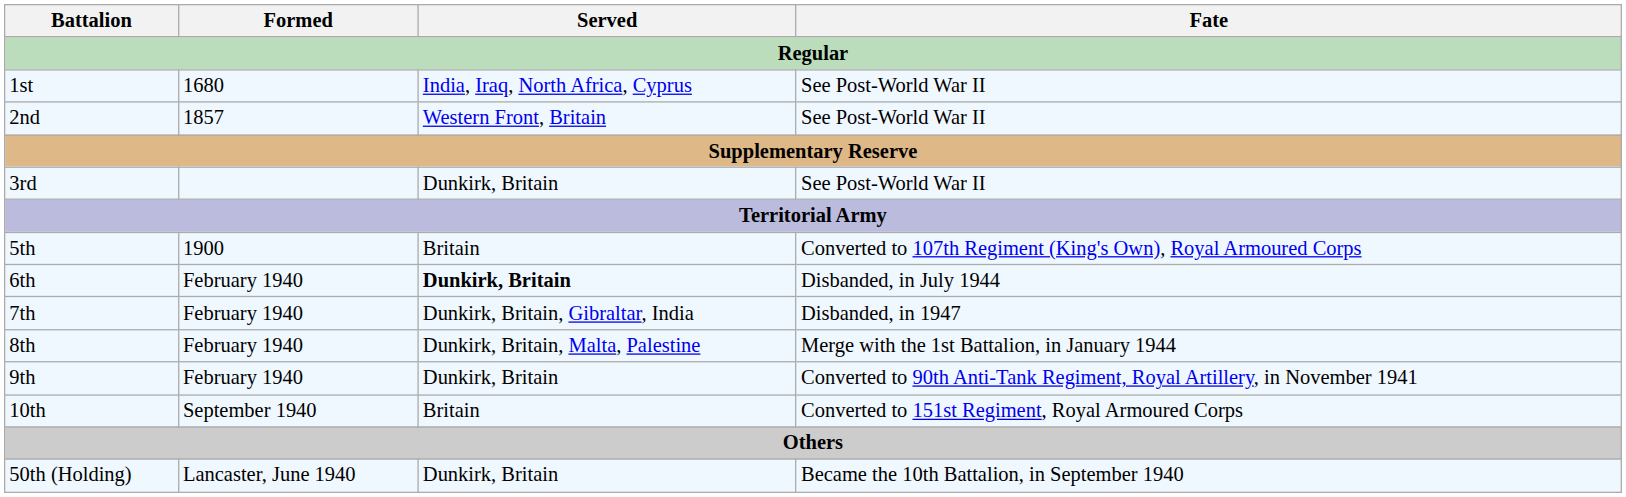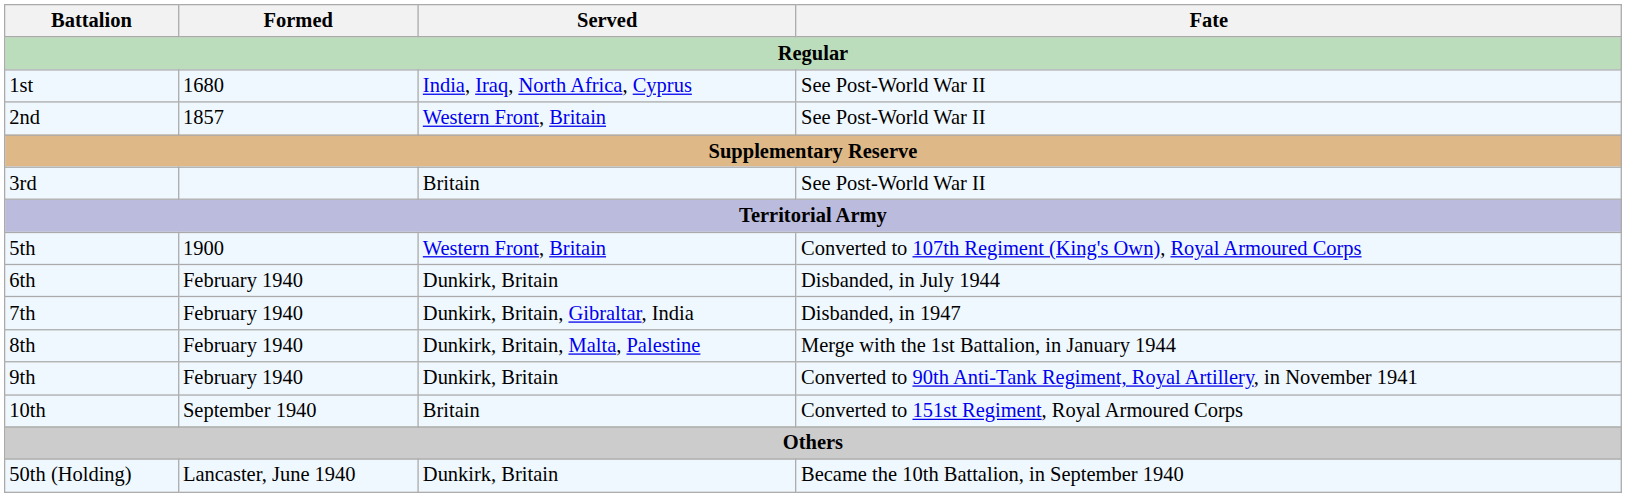 <table class="wikitable" style="width:100%;">
 <tr>
 <th>Battalion</th>
 <th>Formed</th>
 <th>Served</th>
 <th>Fate</th>
 </tr>
 <tr>
 <th colspan="5" style="background:#bdb;">Regular</th>
 </tr>
 <tr style="background:#f0f8ff;">
 <td>1st</td>
 <td>1680</td>
 <td><a href='#'>India</a>, <a href='#'>Iraq</a>, <a href='#'>North Africa</a>, <a href='#'>Cyprus</a></td>
 <td>See Post-World War II</td>
 </tr>
 <tr style="background:#f0f8ff;">
 <td>2nd</td>
 <td>1857</td>
 <td><a href='#'>Western Front</a>, <a href='#'>Britain</a></td>
 <td>See Post-World War II</td>
 </tr>
 <tr>
 <th colspan="5" style="background:#deb887;">Supplementary Reserve</th>
 </tr>
 <tr style="background:#f0f8ff;">
 <td>3rd</td>
 <td></td>
-<td>Dunkirk, Britain</td>
+<td>Britain</td>
 <td>See Post-World War II</td>
 </tr>
 <tr>
 <th colspan="5" style="background:#bbd;">Territorial Army</th>
 </tr>
 <tr style="background:#f0f8ff;">
 <td>5th</td>
 <td>1900</td>
-<td>Britain</td>
+<td><a href='#'>Western Front</a>, <a href='#'>Britain</a></td>
 <td>Converted to <a href='#'>107th Regiment (King's Own)</a>, <a href='#'>Royal Armoured Corps</a></td>
 </tr>
 <tr style="background:#f0f8ff;">
 <td>6th</td>
 <td>February 1940</td>
-<td><strong>Dunkirk, Britain</strong></td>
+<td>Dunkirk, Britain</td>
 <td>Disbanded, in July 1944</td>
 </tr>
 <tr style="background:#f0f8ff;">
 <td>7th</td>
 <td>February 1940</td>
 <td>Dunkirk, Britain, <a href='#'>Gibraltar</a>, India</td>
 <td>Disbanded, in 1947</td>
 </tr>
 <tr style="background:#f0f8ff;">
 <td>8th</td>
 <td>February 1940</td>
 <td>Dunkirk, Britain, <a href='#'>Malta</a>, <a href='#'>Palestine</a></td>
 <td>Merge with the 1st Battalion, in January 1944</td>
 </tr>
 <tr style="background:#f0f8ff;">
 <td>9th</td>
 <td>February 1940</td>
 <td>Dunkirk, Britain</td>
 <td>Converted to <a href='#'>90th Anti-Tank Regiment, Royal Artillery</a>, in November 1941</td>
 </tr>
 <tr style="background:#f0f8ff;">
 <td>10th</td>
 <td>September 1940</td>
 <td>Britain</td>
 <td>Converted to <a href='#'>151st Regiment</a>, Royal Armoured Corps</td>
 </tr>
 <tr>
 <th colspan="5" style="background:#ccc;">Others</th>
 </tr>
 <tr style="background:#f0f8ff;">
 <td>50th (Holding)</td>
 <td>Lancaster, June 1940</td>
 <td>Dunkirk, Britain</td>
 <td>Became the 10th Battalion, in September 1940</td>
 </tr>
 </table>
